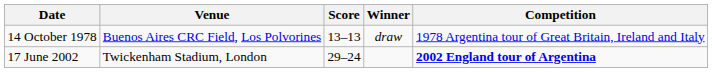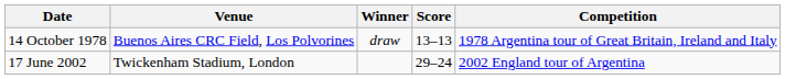 <table class="wikitable">
 <tr>
 <th scope="col">Date</th>
 <th scope="col">Venue</th>
+<th scope="col">Winner</th>
 <th scope="col">Score</th>
-<th scope="col">Winner</th>
 <th scope="col">Competition</th>
 </tr>
 <tr>
 <td>14 October 1978</td>
 <td><a href='#'>Buenos Aires CRC Field</a>, <a href='#'>Los Polvorines</a></td>
+<td style="text-align:center"><em>draw</em></td>
 <td style="text-align:center">13–13</td>
-<td style="text-align:center"><em>draw</em></td>
 <td><a href='#'>1978 Argentina tour of Great Britain, Ireland and Italy</a></td>
 </tr>
 <tr>
 <td>17 June 2002</td>
 <td>Twickenham Stadium, London</td>
+<td></td>
 <td style="text-align:center">29–24</td>
-<td></td>
-<td><strong><a href='#'>2002 England tour of Argentina</a></strong></td>
+<td><a href='#'>2002 England tour of Argentina</a></td>
 </tr>
 </table>
